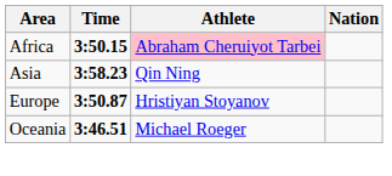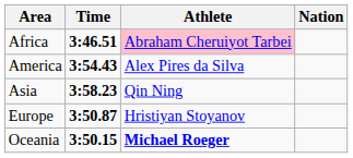 <table class="wikitable">
 <tr>
 <th>Area</th>
 <th>Time</th>
 <th>Athlete</th>
 <th>Nation</th>
 </tr>
 <tr>
 <td>Africa</td>
-<td><strong>3:50.15</strong> </td>
+<td><strong>3:46.51</strong> </td>
 <td style="background: pink;"><a href='#'>Abraham Cheruiyot Tarbei</a></td>
+<td></td>
+</tr>
+<tr>
+<td>America</td>
+<td><strong>3:54.43</strong></td>
+<td><a href='#'>Alex Pires da Silva</a></td>
 <td></td>
 </tr>
 <tr>
 <td>Asia</td>
 <td><strong>3:58.23</strong></td>
 <td><a href='#'>Qin Ning</a></td>
 <td></td>
 </tr>
 <tr>
 <td>Europe</td>
 <td><strong>3:50.87</strong></td>
 <td><a href='#'>Hristiyan Stoyanov</a></td>
 <td></td>
 </tr>
 <tr>
 <td>Oceania</td>
-<td><strong>3:46.51</strong> </td>
-<td><a href='#'>Michael Roeger</a></td>
+<td><strong>3:50.15</strong> </td>
+<td><strong><a href='#'>Michael Roeger</a></strong></td>
 <td></td>
 </tr>
 </table>
